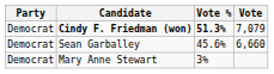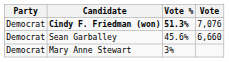 <table class="wikitable">
 <tr>
 <th>Party</th>
 <th>Candidate</th>
 <th>Vote %</th>
 <th>Vote</th>
 </tr>
 <tr>
 <td>Democrat</td>
 <td><strong>Cindy F. Friedman (won)</strong></td>
 <td><strong>51.3%</strong></td>
-<td>7,079</td>
+<td>7,076</td>
 </tr>
 <tr>
 <td>Democrat</td>
 <td>Sean Garballey</td>
 <td>45.6%</td>
 <td>6,660</td>
 </tr>
 <tr>
 <td>Democrat</td>
 <td>Mary Anne Stewart</td>
 <td>3%</td>
 <td></td>
 </tr>
 </table>
